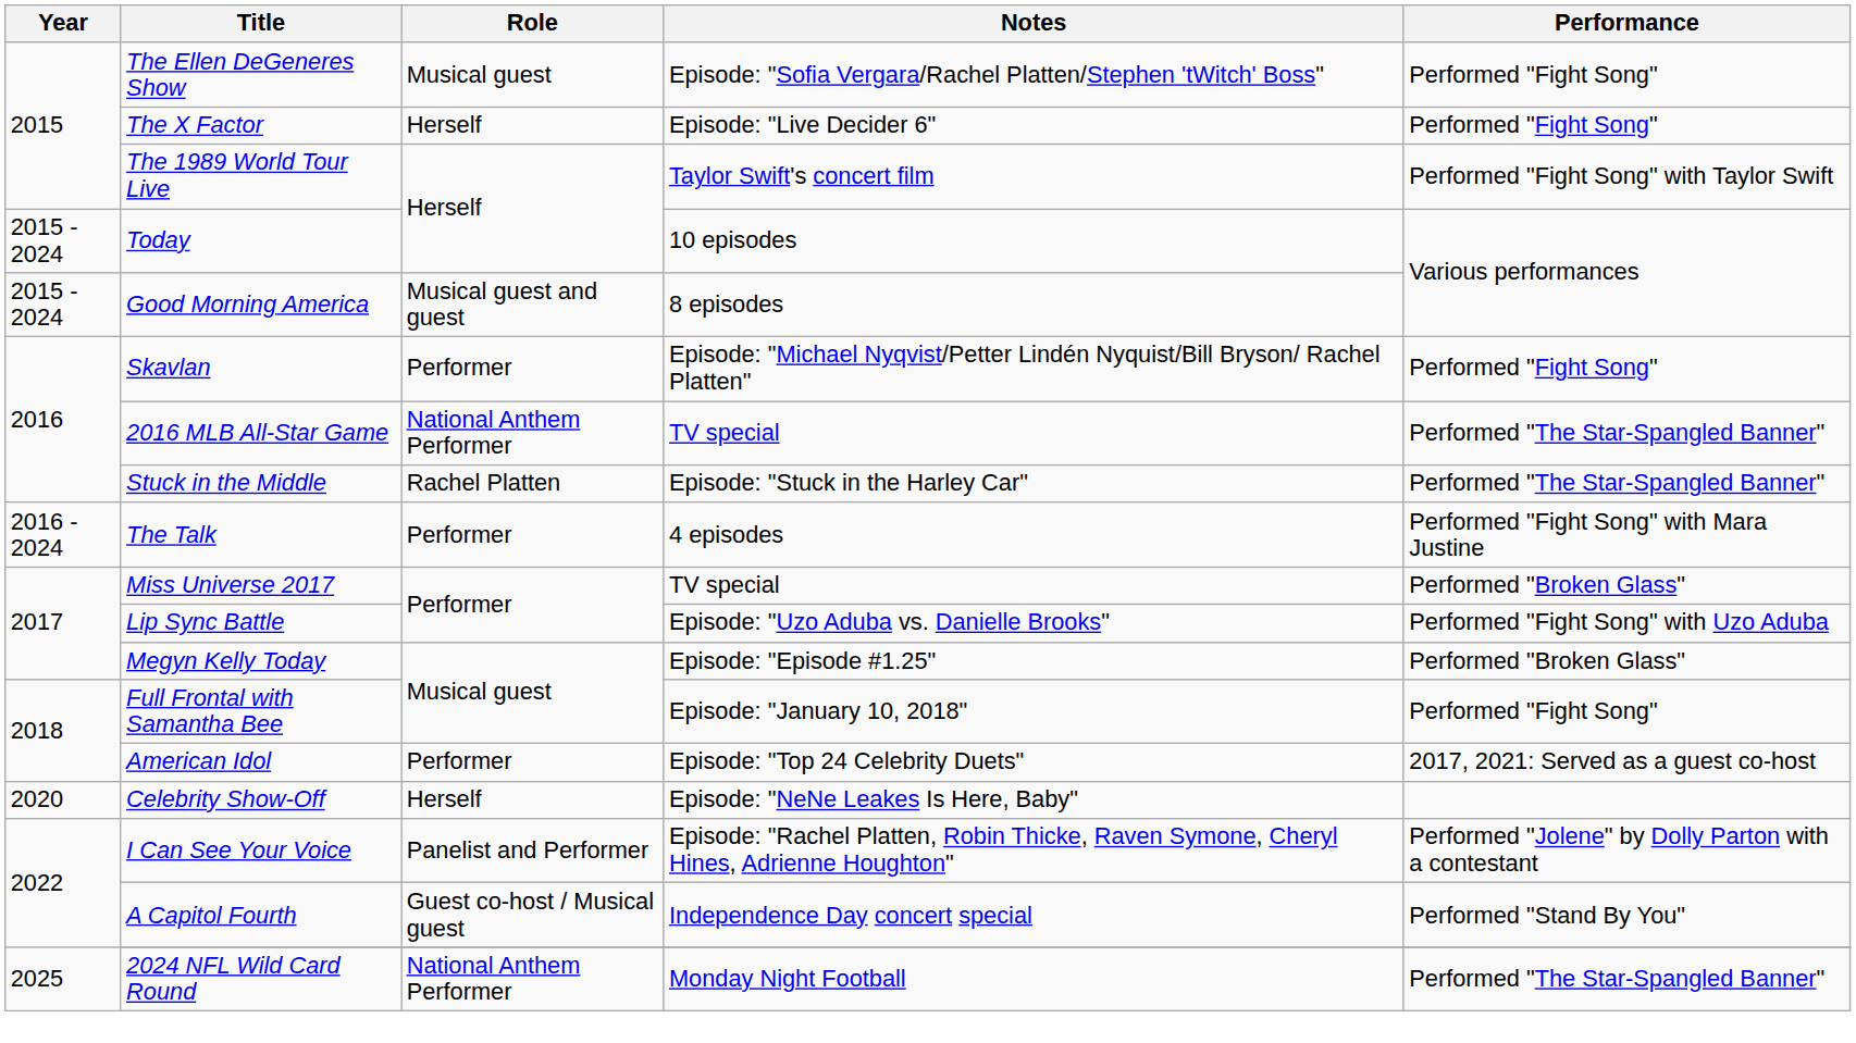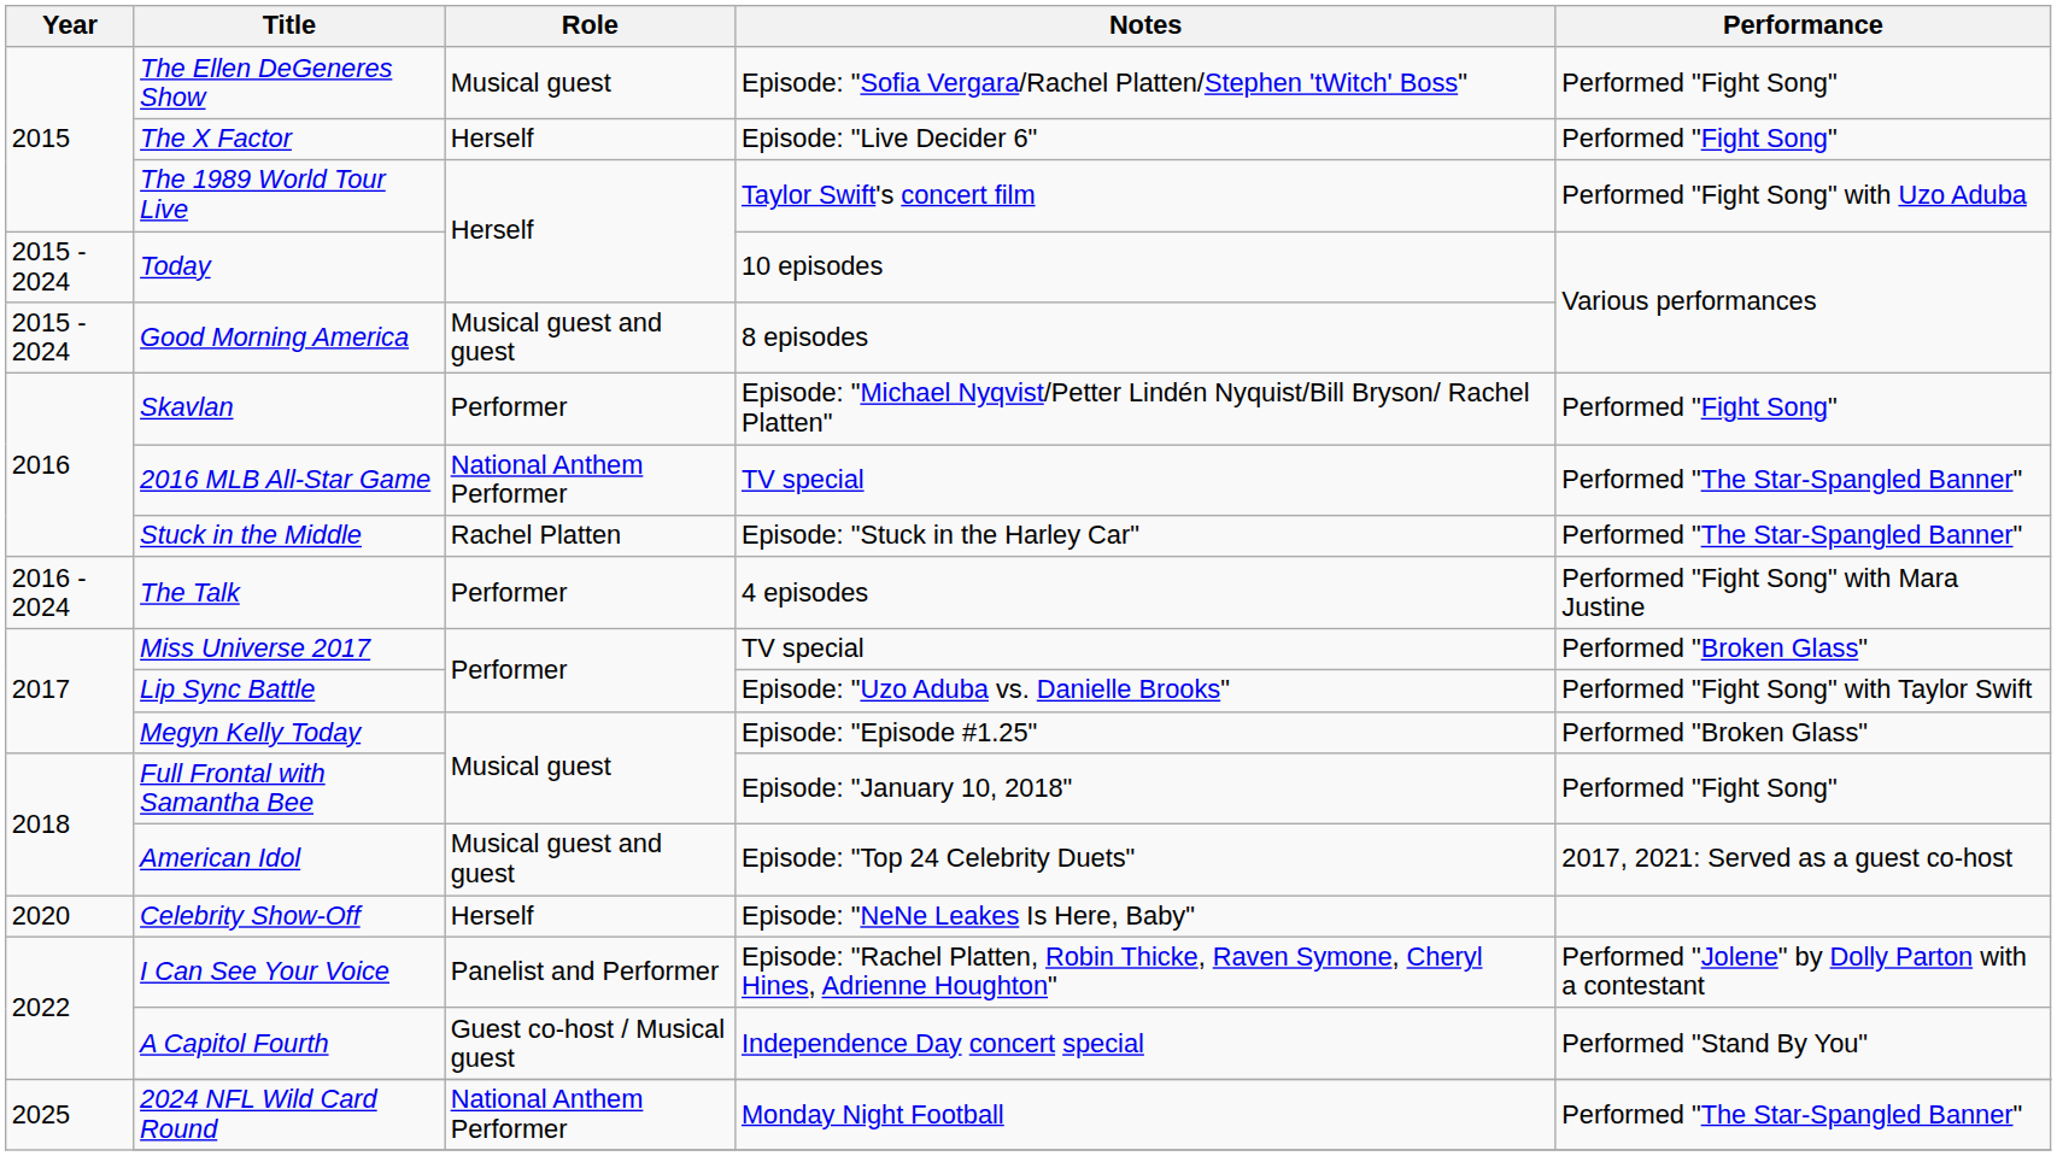 <table class="wikitable Sortable">
 <tr>
 <th>Year</th>
 <th>Title</th>
 <th>Role</th>
 <th>Notes</th>
 <th>Performance</th>
 </tr>
 <tr>
 <td rowspan="3">2015</td>
 <td><em><a href='#'>The Ellen DeGeneres Show</a></em></td>
 <td>Musical guest</td>
 <td>Episode: "<a href='#'>Sofia Vergara</a>/Rachel Platten/<a href='#'>Stephen 'tWitch' Boss</a>"</td>
 <td>Performed "Fight Song"</td>
 </tr>
 <tr>
 <td><em><a href='#'>The X Factor</a></em></td>
 <td>Herself</td>
 <td>Episode: "Live Decider 6"</td>
 <td>Performed "<a href='#'>Fight Song</a>"</td>
 </tr>
 <tr>
 <td><em><a href='#'>The 1989 World Tour Live</a></em></td>
 <td rowspan="2">Herself</td>
 <td><a href='#'>Taylor Swift</a>'s <a href='#'>concert film</a></td>
-<td>Performed "Fight Song" with Taylor Swift</td>
+<td>Performed "Fight Song" with <a href='#'>Uzo Aduba</a></td>
 </tr>
 <tr>
 <td>2015 - 2024</td>
 <td><em><a href='#'>Today</a></em></td>
 <td>10 episodes</td>
 <td rowspan="2">Various performances</td>
 </tr>
 <tr>
 <td>2015 - 2024</td>
 <td><em><a href='#'>Good Morning America</a></em></td>
 <td>Musical guest and guest</td>
 <td>8 episodes</td>
 </tr>
 <tr>
 <td rowspan="3">2016</td>
 <td><em><a href='#'>Skavlan</a></em></td>
 <td>Performer</td>
 <td>Episode: "<a href='#'>Michael Nyqvist</a>/Petter Lindén Nyquist/Bill Bryson/ Rachel Platten"</td>
 <td>Performed "<a href='#'>Fight Song</a>"</td>
 </tr>
 <tr>
 <td><a href='#'><em>2016 MLB All-Star Game</em></a></td>
 <td><a href='#'>National Anthem</a> Performer</td>
 <td><a href='#'>TV special</a></td>
 <td>Performed "<a href='#'>The Star-Spangled Banner</a>"</td>
 </tr>
 <tr>
 <td><em><a href='#'>Stuck in the Middle</a></em></td>
 <td>Rachel Platten</td>
 <td>Episode: "Stuck in the Harley Car"</td>
 <td>Performed "<a href='#'>The Star-Spangled Banner</a>"</td>
 </tr>
 <tr>
 <td>2016 - 2024</td>
 <td><a href='#'><em>The Talk</em></a></td>
 <td>Performer</td>
 <td>4 episodes</td>
 <td>Performed "Fight Song" with Mara Justine</td>
 </tr>
 <tr>
 <td rowspan="3">2017</td>
 <td><em><a href='#'>Miss Universe 2017</a></em></td>
 <td rowspan="2">Performer</td>
 <td>TV special</td>
 <td>Performed "<a href='#'>Broken Glass</a>"</td>
 </tr>
 <tr>
 <td><em><a href='#'>Lip Sync Battle</a></em></td>
 <td>Episode: "<a href='#'>Uzo Aduba</a> vs. <a href='#'>Danielle Brooks</a>"</td>
-<td>Performed "Fight Song" with <a href='#'>Uzo Aduba</a></td>
+<td>Performed "Fight Song" with Taylor Swift</td>
 </tr>
 <tr>
 <td><em><a href='#'>Megyn Kelly Today</a></em></td>
 <td rowspan="2">Musical guest</td>
 <td>Episode: "Episode #1.25"</td>
 <td>Performed "Broken Glass"</td>
 </tr>
 <tr>
 <td rowspan="2">2018</td>
 <td><em><a href='#'>Full Frontal with Samantha Bee</a></em></td>
 <td>Episode: "January 10, 2018"</td>
 <td>Performed "Fight Song"</td>
 </tr>
 <tr>
 <td><em><a href='#'>American Idol</a></em></td>
-<td>Performer</td>
+<td>Musical guest and guest</td>
 <td>Episode: "Top 24 Celebrity Duets"</td>
 <td>2017, 2021: Served as a guest co-host</td>
 </tr>
 <tr>
 <td>2020</td>
 <td><em><a href='#'>Celebrity Show-Off</a></em></td>
 <td>Herself</td>
 <td>Episode: "<a href='#'>NeNe Leakes</a> Is Here, Baby"</td>
 <td></td>
 </tr>
 <tr>
 <td rowspan="2">2022</td>
 <td><em><a href='#'>I Can See Your Voice</a></em></td>
 <td>Panelist and Performer</td>
 <td>Episode: "Rachel Platten, <a href='#'>Robin Thicke</a>, <a href='#'>Raven Symone</a>, <a href='#'>Cheryl Hines</a>, <a href='#'>Adrienne Houghton</a>"</td>
 <td>Performed "<a href='#'>Jolene</a>" by <a href='#'>Dolly Parton</a> with a contestant</td>
 </tr>
 <tr>
 <td><em><a href='#'>A Capitol Fourth</a></em></td>
 <td>Guest co-host / Musical guest</td>
 <td><a href='#'>Independence Day</a> <a href='#'>concert</a> <a href='#'>special</a></td>
 <td>Performed "Stand By You"</td>
 </tr>
 <tr>
 <td rowspan="3">2025</td>
 </tr>
 <tr>
 <td><a href='#'><em>2024 NFL Wild Card Round</em></a></td>
 <td><a href='#'>National Anthem</a> Performer</td>
 <td><a href='#'>Monday Night Football</a></td>
 <td>Performed "<a href='#'>The Star-Spangled Banner</a>"</td>
 </tr>
 <tr>
 </tr>
 </table>
